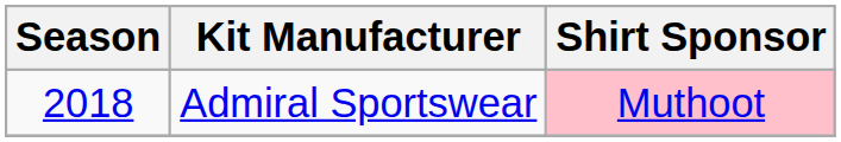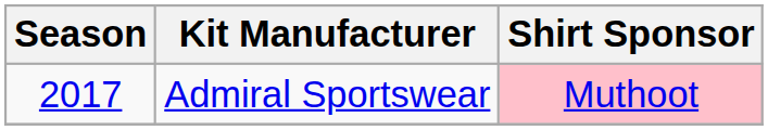 <table class="wikitable" style="text-align: center;">
 <tr>
 <th>Season</th>
 <th>Kit Manufacturer</th>
 <th>Shirt Sponsor</th>
 </tr>
 <tr>
-<td><a href='#'>2018</a></td>
+<td><a href='#'>2017</a></td>
 <td><a href='#'>Admiral Sportswear</a></td>
 <td style="background: pink;"><a href='#'>Muthoot</a></td>
 </tr>
 <tr>
 </tr>
 </table>
